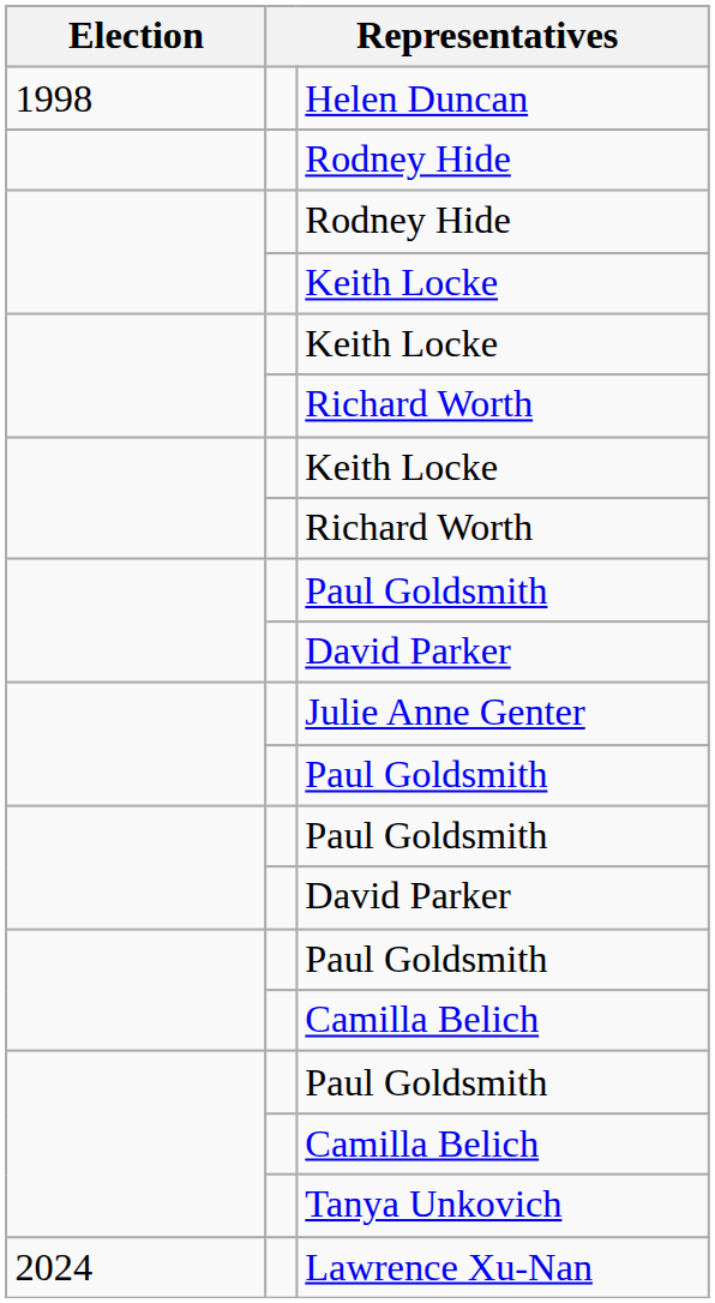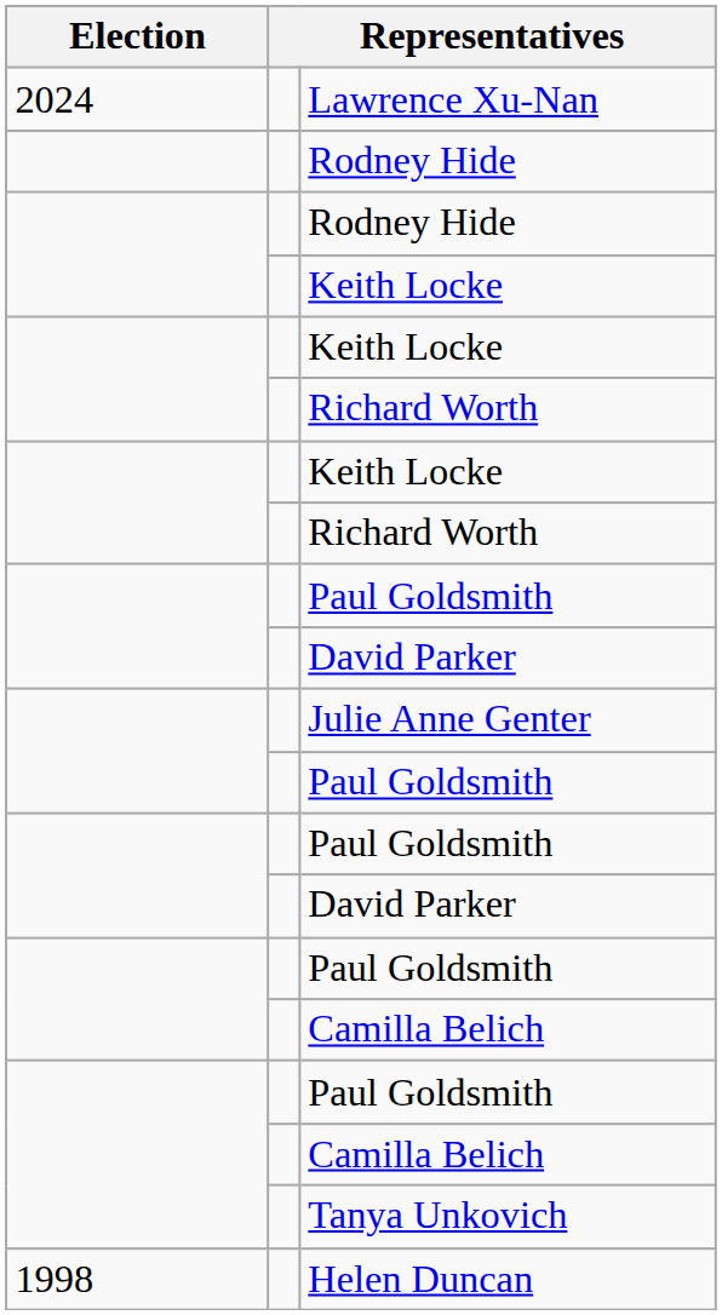 <table class=wikitable>
 <tr>
 <th width=100>Election</th>
 <th width=175 colspan=2>Representatives</th>
 </tr>
 <tr>
-<td>1998</td>
-<td width=5 bgcolor=></td>
-<td><a href='#'>Helen Duncan</a></td>
+<td>2024</td>
+<td bgcolor=></td>
+<td><a href='#'>Lawrence Xu-Nan</a></td>
 </tr>
 <tr>
 <td></td>
 <td bgcolor=></td>
 <td><a href='#'>Rodney Hide</a></td>
 </tr>
 <tr>
 <td rowspan=2></td>
 <td bgcolor=></td>
 <td>Rodney Hide</td>
 </tr>
 <tr>
 <td bgcolor=></td>
 <td><a href='#'>Keith Locke</a></td>
 </tr>
 <tr>
 <td rowspan=2></td>
 <td bgcolor=></td>
 <td>Keith Locke</td>
 </tr>
 <tr>
 <td bgcolor=></td>
 <td><a href='#'>Richard Worth</a></td>
 </tr>
 <tr>
 <td rowspan=2></td>
 <td bgcolor=></td>
 <td>Keith Locke</td>
 </tr>
 <tr>
 <td bgcolor=></td>
 <td>Richard Worth</td>
 </tr>
 <tr>
 <td rowspan=2></td>
 <td bgcolor=></td>
 <td><a href='#'>Paul Goldsmith</a></td>
 </tr>
 <tr>
 <td bgcolor=></td>
 <td><a href='#'>David Parker</a></td>
 </tr>
 <tr>
 <td rowspan=2></td>
 <td bgcolor=></td>
 <td><a href='#'>Julie Anne Genter</a></td>
 </tr>
 <tr>
 <td bgcolor=></td>
 <td><a href='#'>Paul Goldsmith</a></td>
 </tr>
 <tr>
 <td rowspan=2></td>
 <td bgcolor=></td>
 <td>Paul Goldsmith</td>
 </tr>
 <tr>
 <td bgcolor=></td>
 <td>David Parker</td>
 </tr>
 <tr>
 <td rowspan=2></td>
 <td bgcolor=></td>
 <td>Paul Goldsmith</td>
 </tr>
 <tr>
 <td bgcolor=></td>
 <td><a href='#'>Camilla Belich</a></td>
 </tr>
 <tr>
 <td rowspan=3></td>
 <td bgcolor=></td>
 <td>Paul Goldsmith</td>
 </tr>
 <tr>
 <td bgcolor=></td>
 <td><a href='#'>Camilla Belich</a></td>
 </tr>
 <tr>
 <td bgcolor=></td>
 <td><a href='#'>Tanya Unkovich</a></td>
 </tr>
 <tr>
-<td>2024</td>
-<td bgcolor=></td>
-<td><a href='#'>Lawrence Xu-Nan</a></td>
+<td>1998</td>
+<td width=5 bgcolor=></td>
+<td><a href='#'>Helen Duncan</a></td>
 </tr>
 </table>
